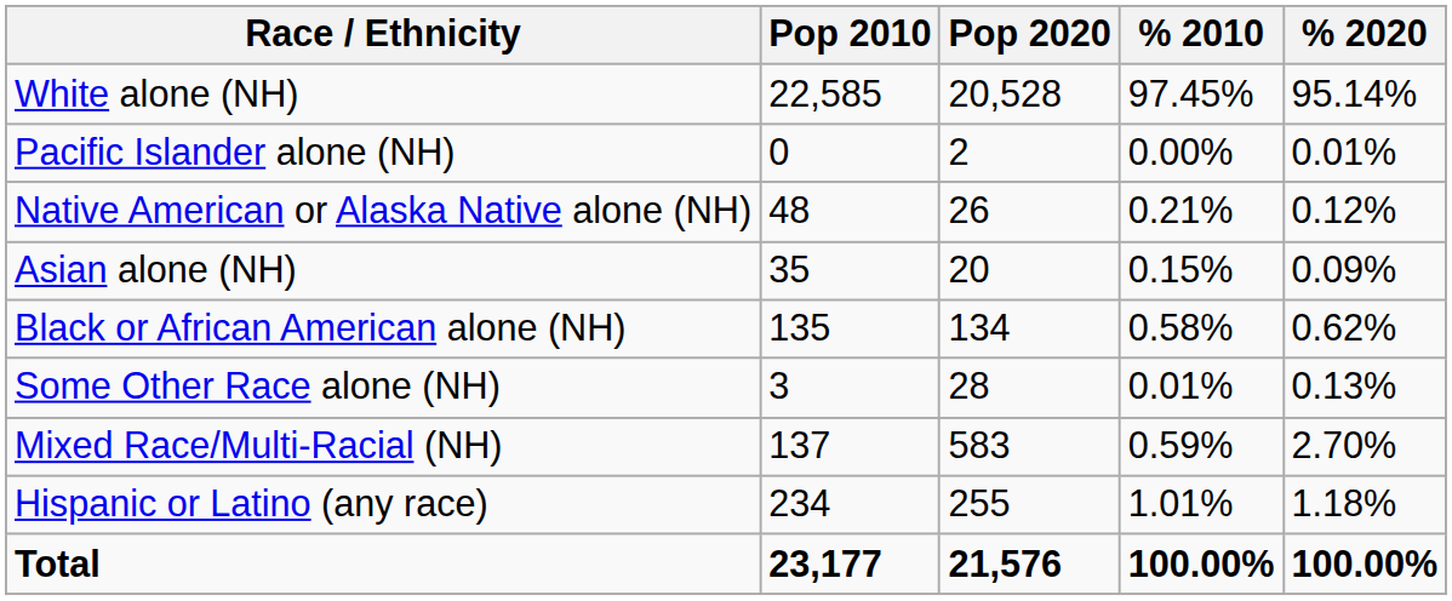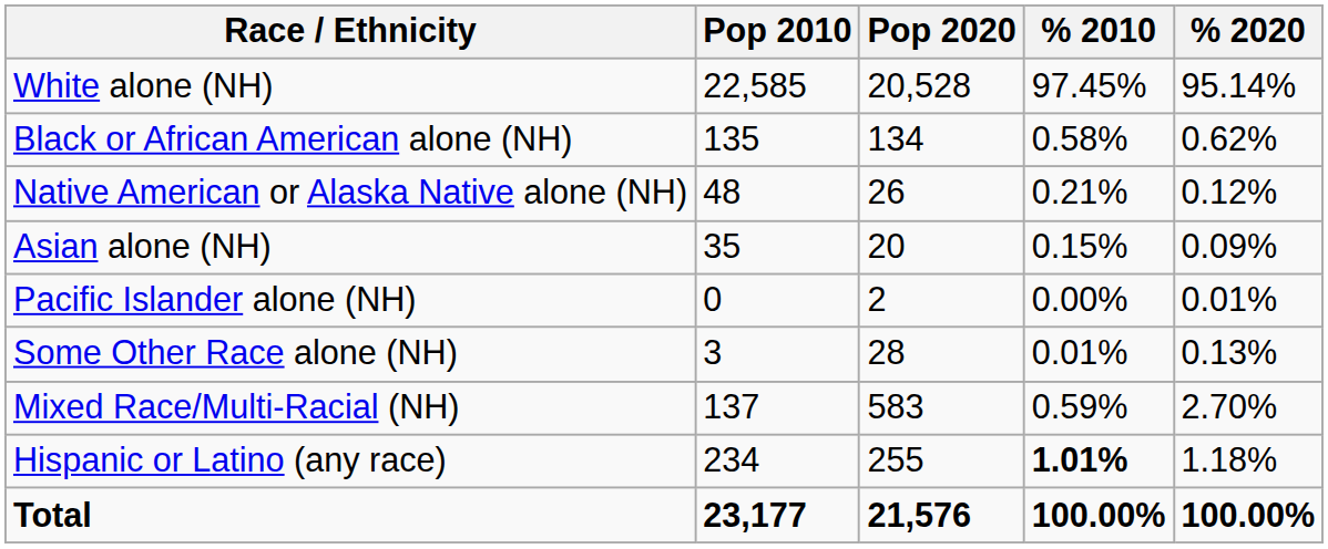 <table class="wikitable">
 <tr>
 <th>Race / Ethnicity</th>
 <th>Pop 2010</th>
 <th>Pop 2020</th>
 <th>% 2010</th>
 <th>% 2020</th>
 </tr>
 <tr>
 <td><a href='#'>White</a> alone (NH)</td>
 <td>22,585</td>
 <td>20,528</td>
 <td>97.45%</td>
 <td>95.14%</td>
 </tr>
 <tr>
-<td><a href='#'>Pacific Islander</a> alone (NH)</td>
-<td>0</td>
-<td>2</td>
-<td>0.00%</td>
-<td>0.01%</td>
+<td><a href='#'>Black or African American</a> alone (NH)</td>
+<td>135</td>
+<td>134</td>
+<td>0.58%</td>
+<td>0.62%</td>
 </tr>
 <tr>
 <td><a href='#'>Native American</a> or <a href='#'>Alaska Native</a> alone (NH)</td>
 <td>48</td>
 <td>26</td>
 <td>0.21%</td>
 <td>0.12%</td>
 </tr>
 <tr>
 <td><a href='#'>Asian</a> alone (NH)</td>
 <td>35</td>
 <td>20</td>
 <td>0.15%</td>
 <td>0.09%</td>
 </tr>
 <tr>
-<td><a href='#'>Black or African American</a> alone (NH)</td>
-<td>135</td>
-<td>134</td>
-<td>0.58%</td>
-<td>0.62%</td>
+<td><a href='#'>Pacific Islander</a> alone (NH)</td>
+<td>0</td>
+<td>2</td>
+<td>0.00%</td>
+<td>0.01%</td>
 </tr>
 <tr>
 <td><a href='#'>Some Other Race</a> alone (NH)</td>
 <td>3</td>
 <td>28</td>
 <td>0.01%</td>
 <td>0.13%</td>
 </tr>
 <tr>
 <td><a href='#'>Mixed Race/Multi-Racial</a> (NH)</td>
 <td>137</td>
 <td>583</td>
 <td>0.59%</td>
 <td>2.70%</td>
 </tr>
 <tr>
 <td><a href='#'>Hispanic or Latino</a> (any race)</td>
 <td>234</td>
 <td>255</td>
-<td>1.01%</td>
+<td><strong>1.01%</strong></td>
 <td>1.18%</td>
 </tr>
 <tr>
 <td><strong>Total</strong></td>
 <td><strong>23,177</strong></td>
 <td><strong>21,576</strong></td>
 <td><strong>100.00%</strong></td>
 <td><strong>100.00%</strong></td>
 </tr>
 </table>
